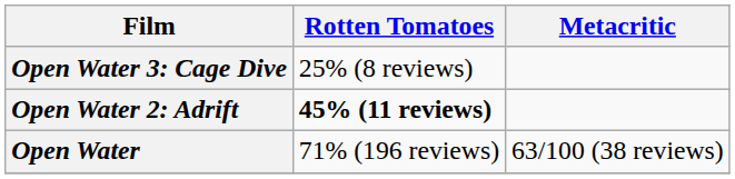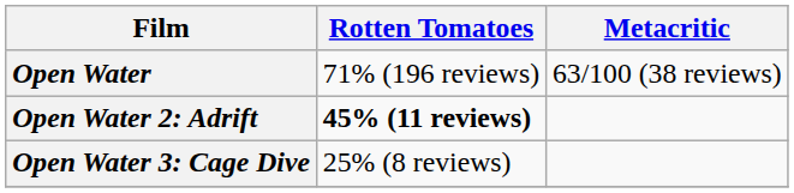 <table class="wikitable sortable">
 <tr>
 <th>Film</th>
 <th><a href='#'>Rotten Tomatoes</a></th>
 <th><a href='#'>Metacritic</a></th>
 </tr>
 <tr>
-<th style="text-align: left;"><em>Open Water 3: Cage Dive</em></th>
-<td>25% (8 reviews)</td>
-<td></td>
+<th style="text-align: left;"><em>Open Water</em></th>
+<td>71% (196 reviews)</td>
+<td>63/100 (38 reviews)</td>
 </tr>
 <tr>
 <th style="text-align: left;"><em>Open Water 2: Adrift</em></th>
 <td><strong>45% (11 reviews)</strong></td>
 <td></td>
 </tr>
 <tr>
-<th style="text-align: left;"><em>Open Water</em></th>
-<td>71% (196 reviews)</td>
-<td>63/100 (38 reviews)</td>
+<th style="text-align: left;"><em>Open Water 3: Cage Dive</em></th>
+<td>25% (8 reviews)</td>
+<td></td>
 </tr>
 <tr>
 </tr>
 </table>
